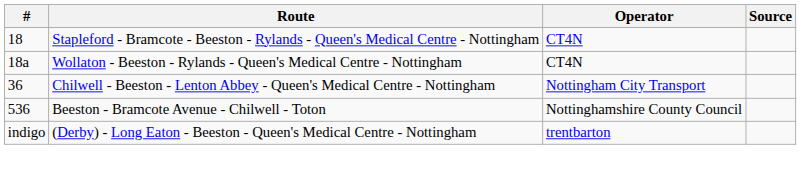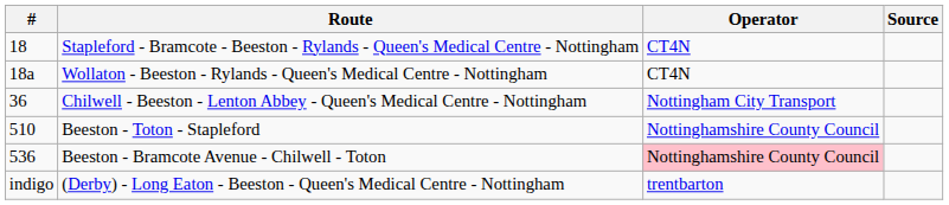 <table class="wikitable sortable">
 <tr>
 <th width="30">#</th>
 <th>Route</th>
 <th>Operator</th>
 <th width="30">Source</th>
 </tr>
 <tr ->
 <td>18</td>
 <td><a href='#'>Stapleford</a> - Bramcote - Beeston - <a href='#'>Rylands</a> - <a href='#'>Queen's Medical Centre</a> - Nottingham</td>
 <td><a href='#'>CT4N</a></td>
 <td></td>
 </tr>
 <tr>
 <td>18a</td>
 <td><a href='#'>Wollaton</a> - Beeston - Rylands - Queen's Medical Centre - Nottingham</td>
 <td>CT4N</td>
 <td></td>
 </tr>
 <tr ->
 <td>36</td>
 <td><a href='#'>Chilwell</a> - Beeston - <a href='#'>Lenton Abbey</a> - Queen's Medical Centre - Nottingham</td>
 <td><a href='#'>Nottingham City Transport</a></td>
 <td></td>
 </tr>
 <tr ->
+<td>510</td>
+<td>Beeston - <a href='#'>Toton</a> - Stapleford</td>
+<td><a href='#'>Nottinghamshire County Council</a></td>
+<td></td>
+</tr>
+<tr ->
 <td>536</td>
 <td>Beeston - Bramcote Avenue - Chilwell - Toton</td>
-<td>Nottinghamshire County Council</td>
+<td style="background: pink;">Nottinghamshire County Council</td>
 <td></td>
 </tr>
 <tr ->
 <td>indigo</td>
 <td>(<a href='#'>Derby</a>) - <a href='#'>Long Eaton</a> - Beeston - Queen's Medical Centre - Nottingham</td>
 <td><a href='#'>trentbarton</a></td>
 <td></td>
 </tr>
 </table>
